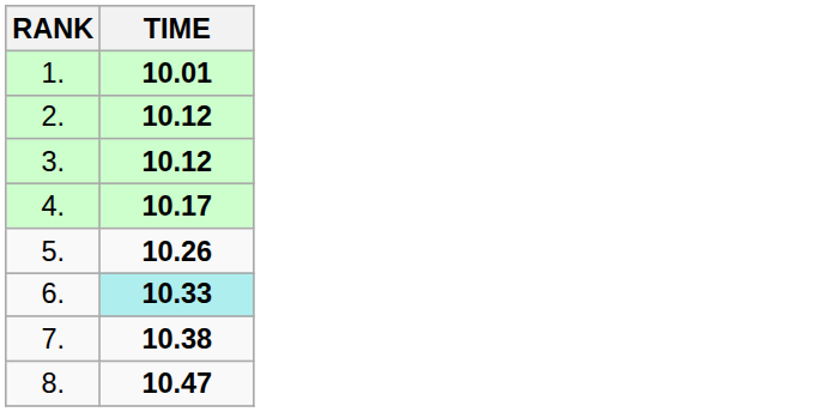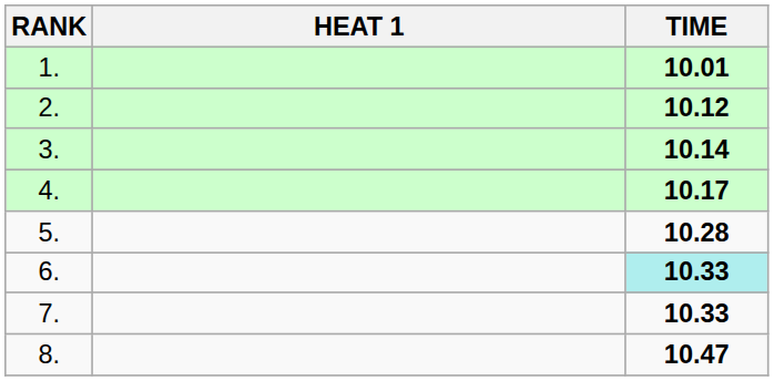 <table class="wikitable" style="border-collapse: collapse; font-size: 90%;">
 <tr>
 <th>RANK</th>
+<th style="width: 20em">HEAT 1</th>
 <th style="width: 5em">TIME</th>
 </tr>
 <tr style="background:#ccffcc;">
 <td align="center">1.</td>
+<td></td>
 <td align="center"><strong>10.01</strong></td>
 </tr>
 <tr style="background:#ccffcc;">
 <td align="center">2.</td>
+<td></td>
 <td align="center"><strong>10.12</strong></td>
 </tr>
 <tr style="background:#ccffcc;">
 <td align="center">3.</td>
-<td align="center"><strong>10.12</strong></td>
+<td></td>
+<td align="center"><strong>10.14</strong></td>
 </tr>
 <tr style="background:#ccffcc;">
 <td align="center">4.</td>
+<td></td>
 <td align="center"><strong>10.17</strong></td>
 </tr>
 <tr>
 <td align="center">5.</td>
-<td align="center"><strong>10.26</strong></td>
+<td></td>
+<td align="center"><strong>10.28</strong></td>
 </tr>
 <tr>
 <td align="center">6.</td>
+<td></td>
 <td align="center" style="background: paleturquoise;"><strong>10.33</strong></td>
 </tr>
 <tr>
 <td align="center">7.</td>
-<td align="center"><strong>10.38</strong></td>
+<td></td>
+<td align="center"><strong>10.33</strong></td>
 </tr>
 <tr>
 <td align="center">8.</td>
+<td></td>
 <td align="center"><strong>10.47</strong></td>
 </tr>
 </table>
